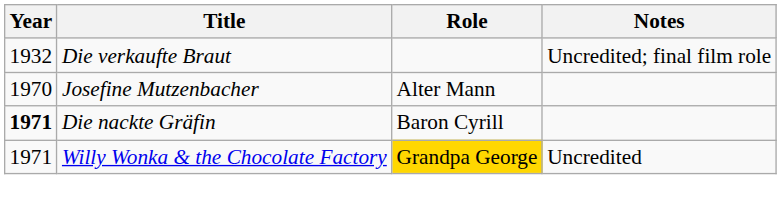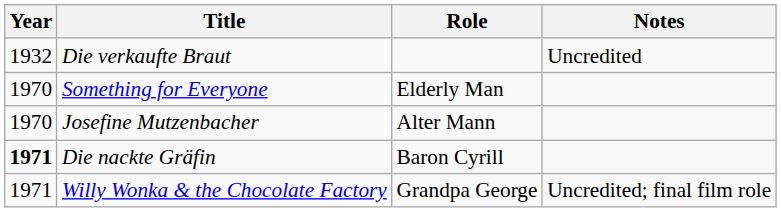 <table class="wikitable">
 <tr>
 <th>Year</th>
 <th>Title</th>
 <th>Role</th>
 <th>Notes</th>
 </tr>
 <tr>
 <td>1932</td>
 <td><em>Die verkaufte Braut</em></td>
 <td></td>
-<td>Uncredited; final film role</td>
+<td>Uncredited</td>
+</tr>
+<tr>
+<td>1970</td>
+<td><em><a href='#'>Something for Everyone</a></em></td>
+<td>Elderly Man</td>
+<td></td>
 </tr>
 <tr>
 <td>1970</td>
 <td><em>Josefine Mutzenbacher</em></td>
 <td>Alter Mann</td>
 <td></td>
 </tr>
 <tr>
 <td><strong>1971</strong></td>
 <td><em>Die nackte Gräfin</em></td>
 <td>Baron Cyrill</td>
 <td></td>
 </tr>
 <tr>
 <td>1971</td>
 <td><em><a href='#'>Willy Wonka & the Chocolate Factory</a></em></td>
-<td style="background: gold;">Grandpa George</td>
-<td>Uncredited</td>
+<td>Grandpa George</td>
+<td>Uncredited; final film role</td>
 </tr>
 </table>
